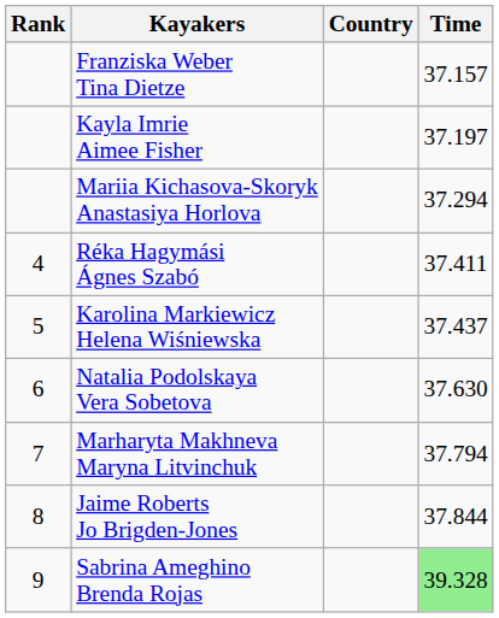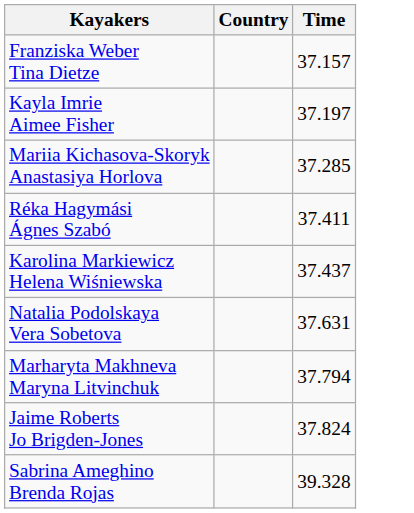 <table class="wikitable" style="text-align:center">
 <tr>
-<th>Rank</th>
 <th>Kayakers</th>
 <th>Country</th>
 <th>Time</th>
 </tr>
 <tr>
-<td></td>
 <td align="left"><a href='#'>Franziska Weber</a><br><a href='#'>Tina Dietze</a></td>
 <td align="left"></td>
 <td>37.157</td>
 </tr>
 <tr>
-<td></td>
 <td align="left"><a href='#'>Kayla Imrie</a><br><a href='#'>Aimee Fisher</a></td>
 <td align="left"></td>
 <td>37.197</td>
 </tr>
 <tr>
-<td></td>
 <td align="left"><a href='#'>Mariia Kichasova-Skoryk</a><br><a href='#'>Anastasiya Horlova</a></td>
 <td align="left"></td>
-<td>37.294</td>
+<td>37.285</td>
 </tr>
 <tr>
-<td>4</td>
 <td align="left"><a href='#'>Réka Hagymási</a><br><a href='#'>Ágnes Szabó</a></td>
 <td align="left"></td>
 <td>37.411</td>
 </tr>
 <tr>
-<td>5</td>
 <td align="left"><a href='#'>Karolina Markiewicz</a><br><a href='#'>Helena Wiśniewska</a></td>
 <td align="left"></td>
 <td>37.437</td>
 </tr>
 <tr>
-<td>6</td>
 <td align="left"><a href='#'>Natalia Podolskaya</a><br><a href='#'>Vera Sobetova</a></td>
 <td align="left"></td>
-<td>37.630</td>
+<td>37.631</td>
 </tr>
 <tr>
-<td>7</td>
 <td align="left"><a href='#'>Marharyta Makhneva</a><br><a href='#'>Maryna Litvinchuk</a></td>
 <td align="left"></td>
 <td>37.794</td>
 </tr>
 <tr>
-<td>8</td>
 <td align="left"><a href='#'>Jaime Roberts</a><br><a href='#'>Jo Brigden-Jones</a></td>
 <td align="left"></td>
-<td>37.844</td>
+<td>37.824</td>
 </tr>
 <tr>
-<td>9</td>
 <td align="left"><a href='#'>Sabrina Ameghino</a><br><a href='#'>Brenda Rojas</a></td>
 <td align="left"></td>
-<td style="background: lightgreen;">39.328</td>
+<td>39.328</td>
 </tr>
 </table>
